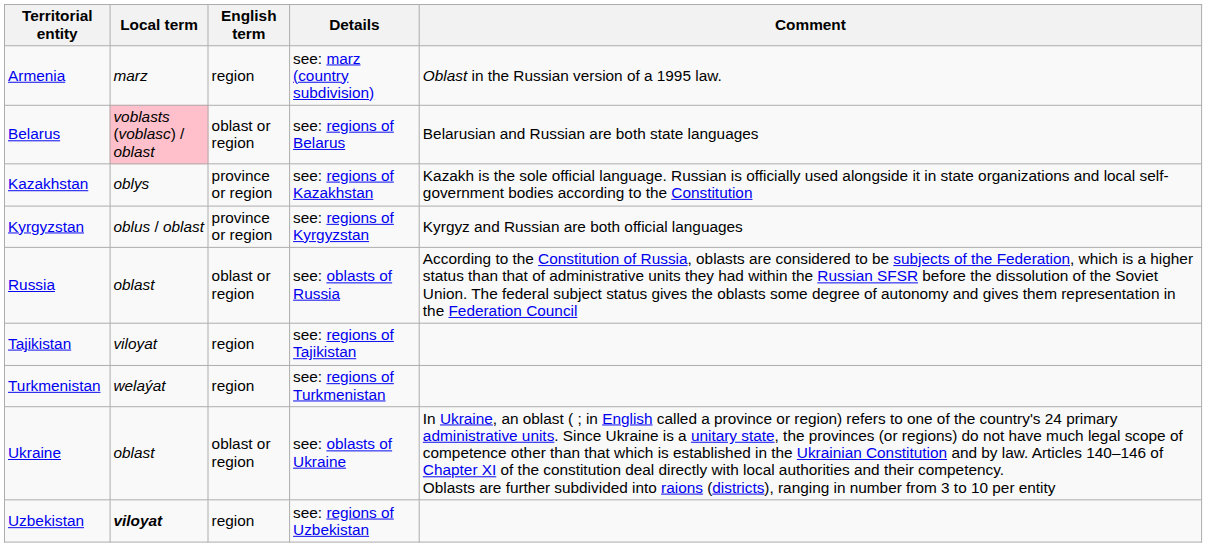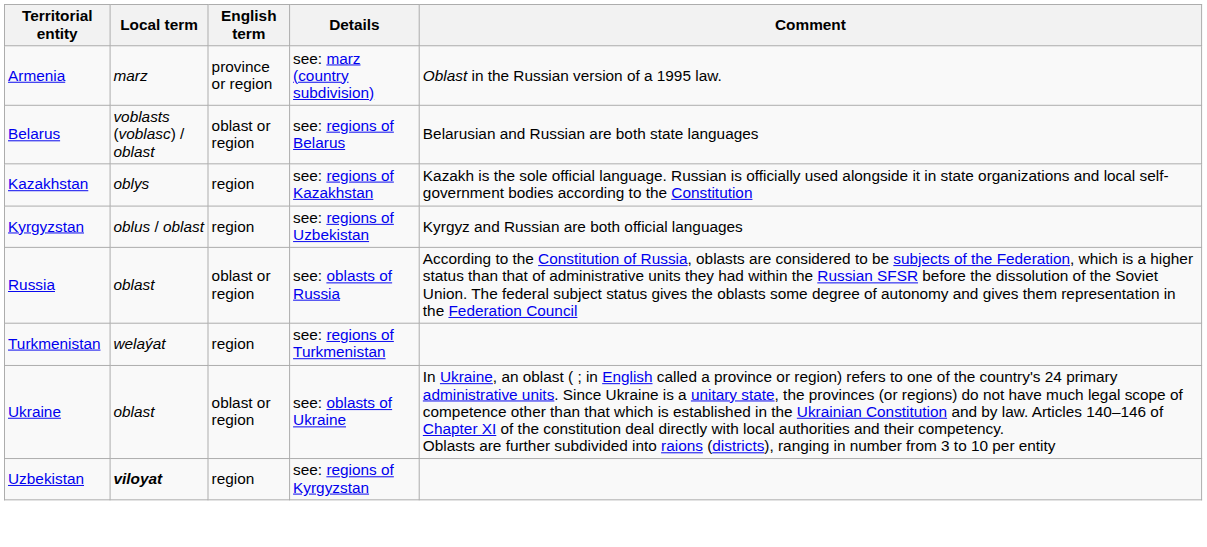 <table class="wikitable sortable">
 <tr>
 <th>Territorial entity</th>
 <th>Local term</th>
 <th>English term</th>
 <th>Details</th>
 <th>Comment</th>
 </tr>
 <tr>
 <td><a href='#'>Armenia</a></td>
 <td><em>marz</em></td>
-<td>region</td>
+<td>province or region</td>
 <td>see: <a href='#'>marz (country subdivision)</a></td>
 <td><em>Oblast</em> in the Russian version of a 1995 law.</td>
 </tr>
 <tr>
 <td><a href='#'>Belarus</a></td>
-<td style="background: pink;"><em>voblasts</em> (<em>voblasc</em>) / <em>oblast</em></td>
+<td><em>voblasts</em> (<em>voblasc</em>) / <em>oblast</em></td>
 <td>oblast or region</td>
 <td>see: <a href='#'>regions of Belarus</a></td>
 <td>Belarusian and Russian are both state languages</td>
 </tr>
 <tr>
 <td><a href='#'>Kazakhstan</a></td>
 <td><em>oblys</em></td>
-<td>province or region</td>
+<td>region</td>
 <td>see: <a href='#'>regions of Kazakhstan</a></td>
 <td>Kazakh is the sole official language. Russian is officially used alongside it in state organizations and local self-government bodies according to the <a href='#'>Constitution</a></td>
 </tr>
 <tr>
 <td><a href='#'>Kyrgyzstan</a></td>
 <td><em>oblus</em> / <em>oblast</em></td>
-<td>province or region</td>
-<td>see: <a href='#'>regions of Kyrgyzstan</a></td>
+<td>region</td>
+<td>see: <a href='#'>regions of Uzbekistan</a></td>
 <td>Kyrgyz and Russian are both official languages</td>
 </tr>
 <tr>
 <td><a href='#'>Russia</a></td>
 <td><em>oblast</em></td>
 <td>oblast or region</td>
 <td>see: <a href='#'>oblasts of Russia</a></td>
 <td>According to the <a href='#'>Constitution of Russia</a>, oblasts are considered to be <a href='#'>subjects of the Federation</a>, which is a higher status than that of administrative units they had within the <a href='#'>Russian SFSR</a> before the dissolution of the Soviet Union. The federal subject status gives the oblasts some degree of autonomy and gives them representation in the <a href='#'>Federation Council</a></td>
-</tr>
-<tr>
-<td><a href='#'>Tajikistan</a></td>
-<td><em>viloyat</em></td>
-<td>region</td>
-<td>see: <a href='#'>regions of Tajikistan</a></td>
-<td></td>
 </tr>
 <tr>
 <td><a href='#'>Turkmenistan</a></td>
 <td><em>welaýat</em></td>
 <td>region</td>
 <td>see: <a href='#'>regions of Turkmenistan</a></td>
 <td></td>
 </tr>
 <tr>
 <td><a href='#'>Ukraine</a></td>
 <td><em>oblast</em></td>
 <td>oblast or region</td>
 <td>see: <a href='#'>oblasts of Ukraine</a></td>
 <td>In <a href='#'>Ukraine</a>, an oblast ( ; in <a href='#'>English</a> called a province or region) refers to one of the country's 24 primary <a href='#'>administrative units</a>. Since Ukraine is a <a href='#'>unitary state</a>, the provinces (or regions) do not have much legal scope of competence other than that which is established in the <a href='#'>Ukrainian Constitution</a> and by law. Articles 140–146 of <a href='#'>Chapter XI</a> of the constitution deal directly with local authorities and their competency.<br>Oblasts are further subdivided into <a href='#'>raions</a> (<a href='#'>districts</a>), ranging in number from 3 to 10 per entity</td>
 </tr>
 <tr>
 <td><a href='#'>Uzbekistan</a></td>
 <td><strong><em>viloyat</em></strong></td>
 <td>region</td>
-<td>see: <a href='#'>regions of Uzbekistan</a></td>
+<td>see: <a href='#'>regions of Kyrgyzstan</a></td>
 <td></td>
 </tr>
 </table>
